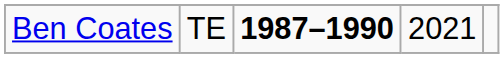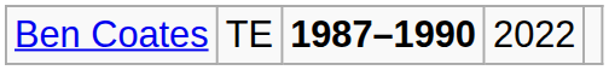 <table class="wikitable" style="text-align: center">
 <tr>
 </tr>
 <tr>
 <td><a href='#'>Ben Coates</a></td>
 <td>TE</td>
 <td><strong>1987–1990</strong></td>
-<td>2021</td>
+<td>2022</td>
 <td></td>
 </tr>
 </table>
